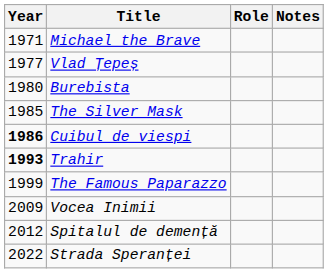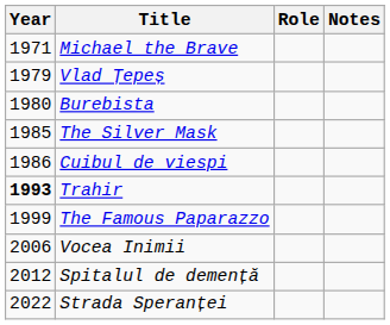 <table class="wikitable sortable">
 <tr>
 <th>Year</th>
 <th>Title</th>
 <th>Role</th>
 <th class="unsortable">Notes</th>
 </tr>
 <tr>
 <td>1971</td>
 <td><em><a href='#'>Michael the Brave</a></em></td>
 <td></td>
 <td></td>
 </tr>
 <tr>
-<td>1977</td>
+<td>1979</td>
 <td><em><a href='#'>Vlad Țepeș</a></em></td>
 <td></td>
 <td></td>
 </tr>
 <tr>
 <td>1980</td>
 <td><em><a href='#'>Burebista</a></em></td>
 <td></td>
 <td></td>
 </tr>
 <tr>
 <td>1985</td>
 <td><em><a href='#'>The Silver Mask</a></em></td>
 <td></td>
 <td></td>
 </tr>
 <tr>
-<td><strong>1986</strong></td>
+<td>1986</td>
 <td><em><a href='#'>Cuibul de viespi</a></em></td>
 <td></td>
 <td></td>
 </tr>
 <tr>
 <td><strong>1993</strong></td>
 <td><em><a href='#'>Trahir</a></em></td>
 <td></td>
 <td></td>
 </tr>
 <tr>
 <td>1999</td>
 <td><em><a href='#'>The Famous Paparazzo</a></em></td>
 <td></td>
 <td></td>
 </tr>
 <tr>
-<td>2009</td>
+<td>2006</td>
 <td><em>Vocea Inimii</em></td>
 <td></td>
 <td></td>
 </tr>
 <tr>
 <td>2012</td>
 <td><em>Spitalul de demență</em></td>
 <td></td>
 <td></td>
 </tr>
 <tr>
 <td>2022</td>
 <td><em>Strada Speranței</em></td>
 <td></td>
 <td></td>
 </tr>
 </table>
